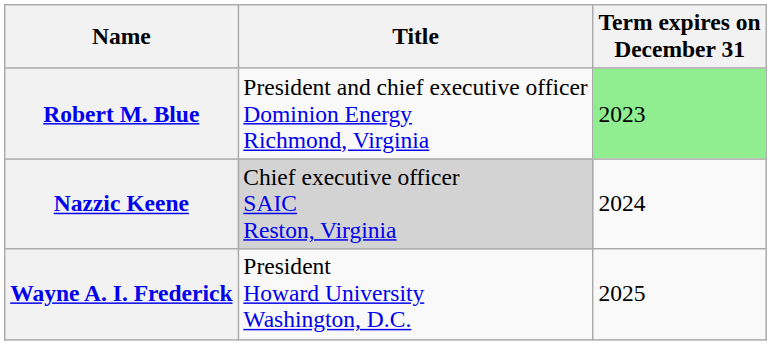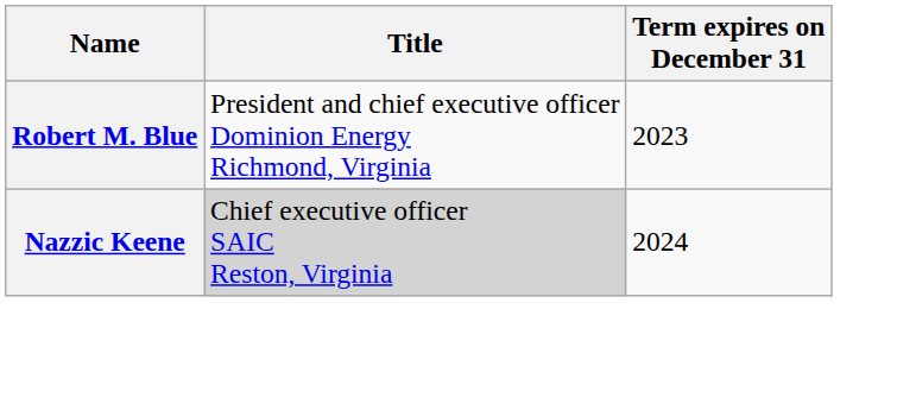 <table class="wikitable">
 <tr>
 <th>Name</th>
 <th>Title</th>
 <th>Term expires on<br>December 31</th>
 </tr>
 <tr>
 <th><a href='#'>Robert M. Blue</a></th>
 <td>President and chief executive officer<br><a href='#'>Dominion Energy</a><br><a href='#'>Richmond, Virginia</a></td>
-<td style="background: lightgreen;">2023</td>
+<td>2023</td>
 </tr>
 <tr>
 <th><a href='#'>Nazzic Keene</a></th>
 <td style="background: lightgrey;">Chief executive officer<br><a href='#'>SAIC</a><br><a href='#'>Reston, Virginia</a></td>
 <td>2024</td>
 </tr>
-<tr>
-<th><a href='#'>Wayne A. I. Frederick</a></th>
-<td>President<br><a href='#'>Howard University</a><br><a href='#'>Washington, D.C.</a></td>
-<td>2025</td>
-</tr>
 </table>
